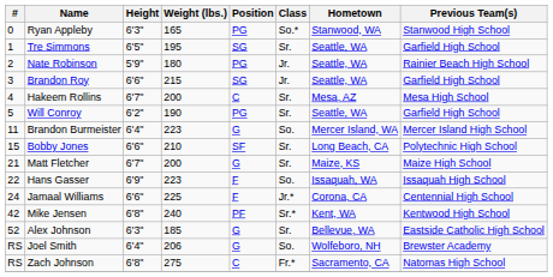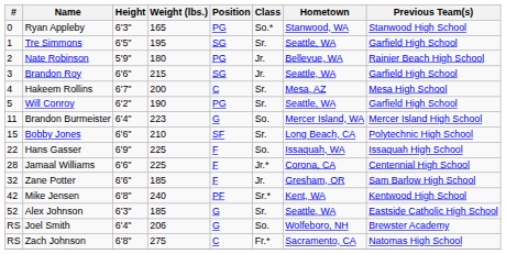 <table class="wikitable" style="font-size: 90%">
 <tr>
 <th>#</th>
 <th>Name</th>
 <th>Height</th>
 <th>Weight (lbs.)</th>
 <th>Position</th>
 <th>Class</th>
 <th>Hometown</th>
 <th>Previous Team(s)</th>
 </tr>
 <tr>
 <td>0</td>
 <td>Ryan Appleby</td>
 <td>6'3"</td>
 <td>165</td>
 <td><a href='#'>PG</a></td>
 <td>So.*</td>
 <td><a href='#'>Stanwood, WA</a></td>
 <td><a href='#'>Stanwood High School</a></td>
 </tr>
 <tr>
 <td>1</td>
 <td><a href='#'>Tre Simmons</a></td>
 <td>6'5"</td>
 <td>195</td>
 <td><a href='#'>SG</a></td>
 <td>Sr.</td>
 <td><a href='#'>Seattle, WA</a></td>
 <td><a href='#'>Garfield High School</a></td>
 </tr>
 <tr>
 <td>2</td>
 <td><a href='#'>Nate Robinson</a></td>
 <td>5'9"</td>
 <td>180</td>
 <td><a href='#'>PG</a></td>
 <td>Jr.</td>
-<td><a href='#'>Seattle, WA</a></td>
+<td><a href='#'>Bellevue, WA</a></td>
 <td><a href='#'>Rainier Beach High School</a></td>
 </tr>
 <tr>
 <td>3</td>
 <td><a href='#'>Brandon Roy</a></td>
 <td>6'6"</td>
 <td>215</td>
 <td><a href='#'>SG</a></td>
 <td>Jr.</td>
 <td><a href='#'>Seattle, WA</a></td>
 <td><a href='#'>Garfield High School</a></td>
 </tr>
 <tr>
 <td>4</td>
 <td>Hakeem Rollins</td>
 <td>6'7"</td>
 <td>200</td>
 <td><a href='#'>C</a></td>
 <td>Sr.</td>
 <td><a href='#'>Mesa, AZ</a></td>
 <td><a href='#'>Mesa High School</a></td>
 </tr>
 <tr>
 <td>5</td>
 <td><a href='#'>Will Conroy</a></td>
 <td>6'2"</td>
 <td>190</td>
 <td><a href='#'>PG</a></td>
 <td>Sr.</td>
 <td><a href='#'>Seattle, WA</a></td>
 <td><a href='#'>Garfield High School</a></td>
 </tr>
 <tr>
 <td>11</td>
 <td>Brandon Burmeister</td>
 <td>6'4"</td>
 <td>223</td>
 <td><a href='#'>G</a></td>
 <td>So.</td>
 <td><a href='#'>Mercer Island, WA</a></td>
 <td><a href='#'>Mercer Island High School</a></td>
 </tr>
 <tr>
 <td>15</td>
 <td><a href='#'>Bobby Jones</a></td>
 <td>6'6"</td>
 <td>210</td>
 <td><a href='#'>SF</a></td>
 <td>Sr.</td>
 <td><a href='#'>Long Beach, CA</a></td>
 <td><a href='#'>Polytechnic High School</a></td>
 </tr>
 <tr>
-<td>21</td>
-<td>Matt Fletcher</td>
-<td>6'7"</td>
-<td>200</td>
-<td><a href='#'>G</a></td>
-<td>Sr.</td>
-<td><a href='#'>Maize, KS</a></td>
-<td><a href='#'>Maize High School</a></td>
-</tr>
-<tr>
 <td>22</td>
 <td>Hans Gasser</td>
 <td>6'9"</td>
-<td>223</td>
+<td>225</td>
 <td><a href='#'>F</a></td>
 <td>So.</td>
 <td><a href='#'>Issaquah, WA</a></td>
 <td><a href='#'>Issaquah High School</a></td>
 </tr>
 <tr>
-<td>24</td>
+<td>28</td>
 <td>Jamaal Williams</td>
 <td>6'6"</td>
 <td>225</td>
 <td><a href='#'>F</a></td>
 <td>Jr.*</td>
 <td><a href='#'>Corona, CA</a></td>
 <td><a href='#'>Centennial High School</a></td>
+</tr>
+<tr>
+<td>32</td>
+<td>Zane Potter</td>
+<td>6'6"</td>
+<td>185</td>
+<td><a href='#'>F</a></td>
+<td>Jr.</td>
+<td><a href='#'>Gresham, OR</a></td>
+<td><a href='#'>Sam Barlow High School</a></td>
 </tr>
 <tr>
 <td>42</td>
 <td>Mike Jensen</td>
 <td>6'8"</td>
 <td>240</td>
 <td><a href='#'>PF</a></td>
 <td>Sr.*</td>
 <td><a href='#'>Kent, WA</a></td>
 <td><a href='#'>Kentwood High School</a></td>
 </tr>
 <tr>
 <td>52</td>
 <td>Alex Johnson</td>
 <td>6'3"</td>
 <td>185</td>
 <td><a href='#'>G</a></td>
 <td>Sr.</td>
-<td><a href='#'>Bellevue, WA</a></td>
+<td><a href='#'>Seattle, WA</a></td>
 <td><a href='#'>Eastside Catholic High School</a></td>
 </tr>
 <tr>
 <td>RS</td>
 <td>Joel Smith</td>
 <td>6'4"</td>
 <td>206</td>
 <td><a href='#'>G</a></td>
 <td>So.</td>
 <td><a href='#'>Wolfeboro, NH</a></td>
 <td><a href='#'>Brewster Academy</a></td>
 </tr>
 <tr>
 <td>RS</td>
 <td>Zach Johnson</td>
 <td>6'8"</td>
 <td>275</td>
 <td><a href='#'>C</a></td>
 <td>Fr.*</td>
 <td><a href='#'>Sacramento, CA</a></td>
 <td><a href='#'>Natomas High School</a></td>
 </tr>
 <tr>
 </tr>
 </table>
